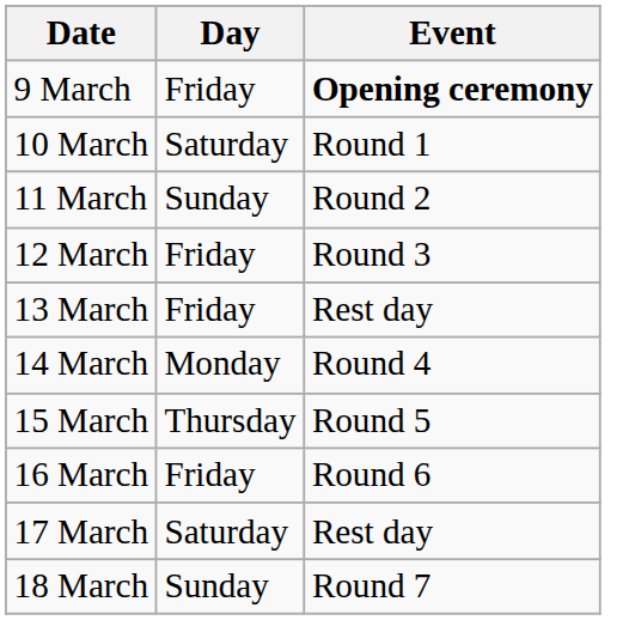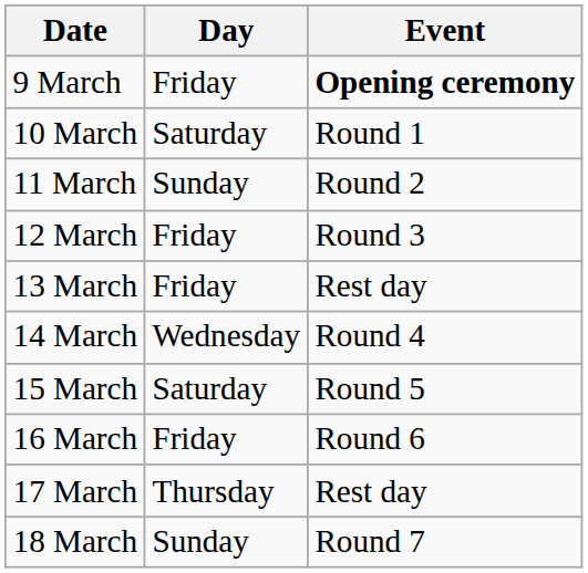 <table class="wikitable">
 <tr>
 <th>Date</th>
 <th>Day</th>
 <th>Event</th>
 </tr>
 <tr>
 <td>9 March</td>
 <td>Friday</td>
 <td><strong>Opening ceremony</strong></td>
 </tr>
 <tr>
 <td>10 March</td>
 <td>Saturday</td>
 <td>Round 1</td>
 </tr>
 <tr>
 <td>11 March</td>
 <td>Sunday</td>
 <td>Round 2</td>
 </tr>
 <tr>
 <td>12 March</td>
 <td>Friday</td>
 <td>Round 3</td>
 </tr>
 <tr>
 <td>13 March</td>
 <td>Friday</td>
 <td>Rest day</td>
 </tr>
 <tr>
 <td>14 March</td>
-<td>Monday</td>
+<td>Wednesday</td>
 <td>Round 4</td>
 </tr>
 <tr>
 <td>15 March</td>
-<td>Thursday</td>
+<td>Saturday</td>
 <td>Round 5</td>
 </tr>
 <tr>
 <td>16 March</td>
 <td>Friday</td>
 <td>Round 6</td>
 </tr>
 <tr>
 <td>17 March</td>
-<td>Saturday</td>
+<td>Thursday</td>
 <td>Rest day</td>
 </tr>
 <tr>
 <td>18 March</td>
 <td>Sunday</td>
 <td>Round 7</td>
 </tr>
 </table>
